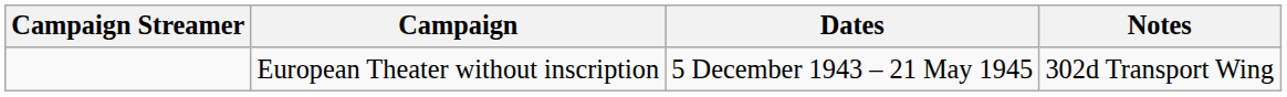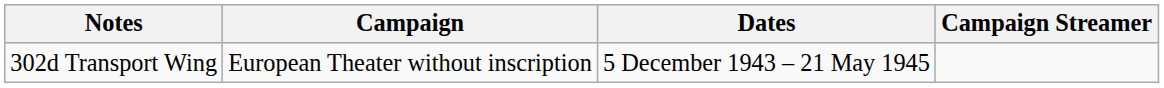 <table class="wikitable">
 <tr style="background:#efefef;">
-<th>Campaign Streamer</th>
+<th>Notes</th>
 <th>Campaign</th>
 <th>Dates</th>
-<th>Notes</th>
+<th>Campaign Streamer</th>
 </tr>
 <tr>
-<td></td>
+<td>302d Transport Wing</td>
 <td>European Theater without inscription</td>
 <td>5 December 1943 – 21 May 1945</td>
-<td>302d Transport Wing</td>
+<td></td>
 </tr>
 </table>
